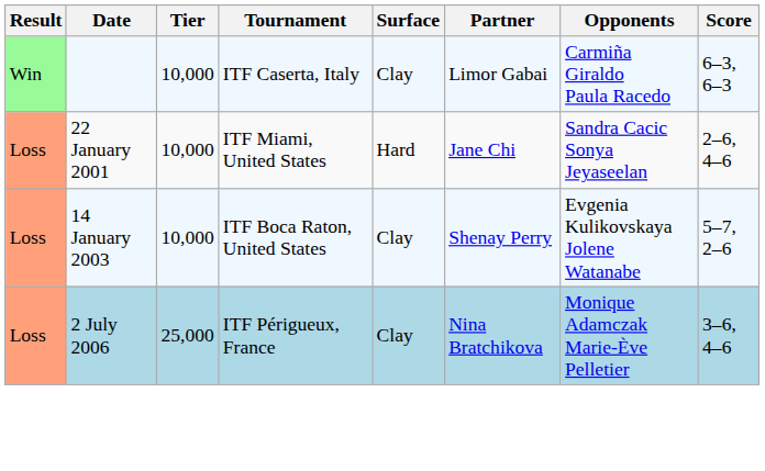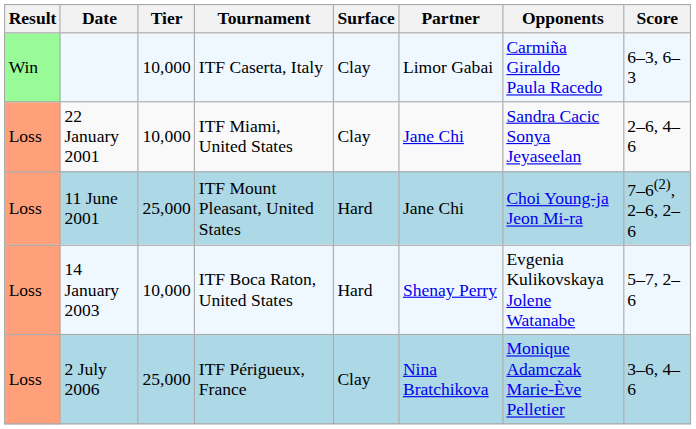 <table class="sortable wikitable" style=font-size:97%>
 <tr>
 <th>Result</th>
 <th>Date</th>
 <th>Tier</th>
 <th>Tournament</th>
 <th>Surface</th>
 <th>Partner</th>
 <th>Opponents</th>
 <th class="unsortable">Score</th>
 </tr>
 <tr style="background:#f0f8ff;">
 <td bgcolor="98FB98">Win</td>
 <td></td>
 <td>10,000</td>
 <td>ITF Caserta, Italy</td>
 <td>Clay</td>
 <td> Limor Gabai</td>
 <td> <a href='#'>Carmiña Giraldo</a>  <br>  <a href='#'>Paula Racedo</a></td>
 <td>6–3, 6–3</td>
 </tr>
 <tr>
 <td style="background:#ffa07a;">Loss</td>
 <td>22 January 2001</td>
 <td>10,000</td>
 <td>ITF Miami, United States</td>
-<td>Hard</td>
+<td>Clay</td>
 <td> <a href='#'>Jane Chi</a></td>
 <td> <a href='#'>Sandra Cacic</a> <br>  <a href='#'>Sonya Jeyaseelan</a></td>
 <td>2–6, 4–6</td>
+</tr>
+<tr style="background:lightblue;">
+<td style="background:#ffa07a;">Loss</td>
+<td>11 June 2001</td>
+<td>25,000</td>
+<td>ITF Mount Pleasant, United States</td>
+<td>Hard</td>
+<td> Jane Chi</td>
+<td> <a href='#'>Choi Young-ja</a> <br>  <a href='#'>Jeon Mi-ra</a></td>
+<td>7–6<sup>(2)</sup>, 2–6, 2–6</td>
 </tr>
 <tr bgcolor="#f0f8ff">
 <td style="background:#ffa07a;">Loss</td>
 <td>14 January 2003</td>
 <td>10,000</td>
 <td>ITF Boca Raton, United States</td>
-<td>Clay</td>
+<td>Hard</td>
 <td> <a href='#'>Shenay Perry</a></td>
 <td> Evgenia Kulikovskaya <br>  <a href='#'>Jolene Watanabe</a></td>
 <td>5–7, 2–6</td>
 </tr>
 <tr style="background:lightblue;">
 <td style="background:#ffa07a;">Loss</td>
 <td>2 July 2006</td>
 <td>25,000</td>
 <td>ITF Périgueux, France</td>
 <td>Clay</td>
 <td> <a href='#'>Nina Bratchikova</a></td>
 <td> <a href='#'>Monique Adamczak</a> <br>  <a href='#'>Marie-Ève Pelletier</a></td>
 <td>3–6, 4–6</td>
 </tr>
 </table>
